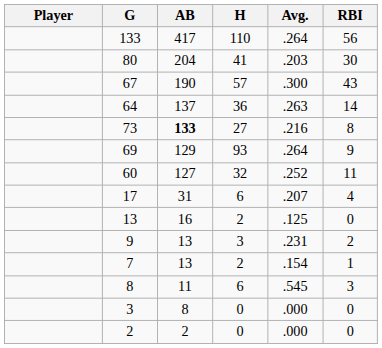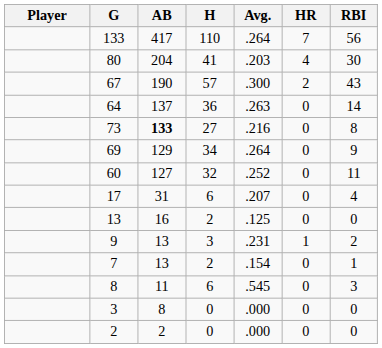 <table class="wikitable sortable">
 <tr>
 <th bgcolor="#DDDDFF" width="16%">Player</th>
 <th bgcolor="#DDDDFF" width="9%">G</th>
 <th bgcolor="#DDDDFF" width="9%">AB</th>
 <th bgcolor="#DDDDFF" width="9%">H</th>
 <th bgcolor="#DDDDFF" width="9%">Avg.</th>
+<th bgcolor="#DDDDFF" width="9%">HR</th>
 <th bgcolor="#DDDDFF" width="9%">RBI</th>
 </tr>
 <tr align="center">
 <td></td>
 <td>133</td>
 <td>417</td>
 <td>110</td>
 <td>.264</td>
+<td>7</td>
 <td>56</td>
 </tr>
 <tr align="center">
 <td></td>
 <td>80</td>
 <td>204</td>
 <td>41</td>
 <td>.203</td>
+<td>4</td>
 <td>30</td>
 </tr>
 <tr align="center">
 <td></td>
 <td>67</td>
 <td>190</td>
 <td>57</td>
 <td>.300</td>
+<td>2</td>
 <td>43</td>
 </tr>
 <tr align="center">
 <td></td>
 <td>64</td>
 <td>137</td>
 <td>36</td>
 <td>.263</td>
+<td>0</td>
 <td>14</td>
 </tr>
 <tr align="center">
 <td></td>
 <td>73</td>
 <td><strong>133</strong></td>
 <td>27</td>
 <td>.216</td>
+<td>0</td>
 <td>8</td>
 </tr>
 <tr align="center">
 <td></td>
 <td>69</td>
 <td>129</td>
-<td>93</td>
+<td>34</td>
 <td>.264</td>
+<td>0</td>
 <td>9</td>
 </tr>
 <tr align="center">
 <td></td>
 <td>60</td>
 <td>127</td>
 <td>32</td>
 <td>.252</td>
+<td>0</td>
 <td>11</td>
 </tr>
 <tr align="center">
 <td></td>
 <td>17</td>
 <td>31</td>
 <td>6</td>
 <td>.207</td>
+<td>0</td>
 <td>4</td>
 </tr>
 <tr align="center">
 <td></td>
 <td>13</td>
 <td>16</td>
 <td>2</td>
 <td>.125</td>
 <td>0</td>
+<td>0</td>
 </tr>
 <tr align="center">
 <td></td>
 <td>9</td>
 <td>13</td>
 <td>3</td>
 <td>.231</td>
+<td>1</td>
 <td>2</td>
 </tr>
 <tr align="center">
 <td></td>
 <td>7</td>
 <td>13</td>
 <td>2</td>
 <td>.154</td>
+<td>0</td>
 <td>1</td>
 </tr>
 <tr align="center">
 <td></td>
 <td>8</td>
 <td>11</td>
 <td>6</td>
 <td>.545</td>
+<td>0</td>
 <td>3</td>
 </tr>
 <tr align=center>
 <td></td>
 <td>3</td>
 <td>8</td>
 <td>0</td>
 <td>.000</td>
 <td>0</td>
+<td>0</td>
 </tr>
 <tr align="center">
 <td></td>
 <td>2</td>
 <td>2</td>
 <td>0</td>
 <td>.000</td>
 <td>0</td>
+<td>0</td>
 </tr>
 </table>
